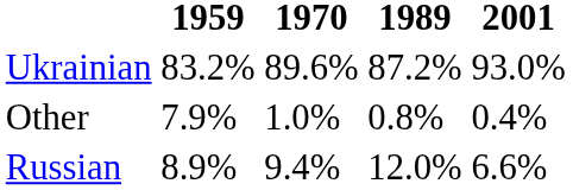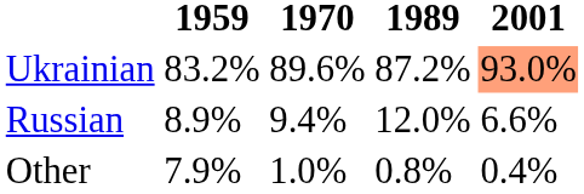 <table class="standard sortable">
 <tr>
 <th></th>
 <th>1959</th>
 <th>1970</th>
 <th>1989</th>
 <th>2001</th>
 </tr>
 <tr>
 <td><a href='#'>Ukrainian</a></td>
 <td>83.2%</td>
 <td>89.6%</td>
 <td>87.2%</td>
-<td>93.0%</td>
+<td style="background: lightsalmon;">93.0%</td>
+</tr>
+<tr>
+<td><a href='#'>Russian</a></td>
+<td>8.9%</td>
+<td>9.4%</td>
+<td>12.0%</td>
+<td>6.6%</td>
 </tr>
 <tr>
 <td>Other</td>
 <td>7.9%</td>
 <td>1.0%</td>
 <td>0.8%</td>
 <td>0.4%</td>
 </tr>
-<tr>
-<td><a href='#'>Russian</a></td>
-<td>8.9%</td>
-<td>9.4%</td>
-<td>12.0%</td>
-<td>6.6%</td>
-</tr>
 </table>
